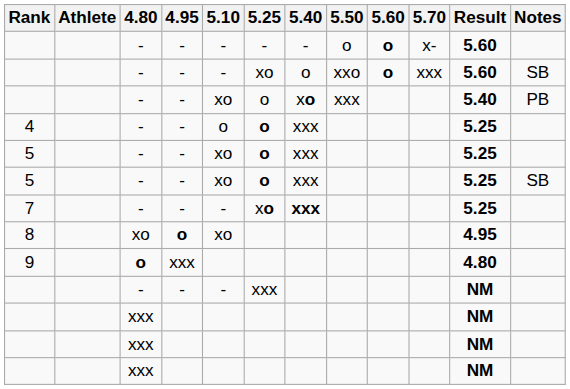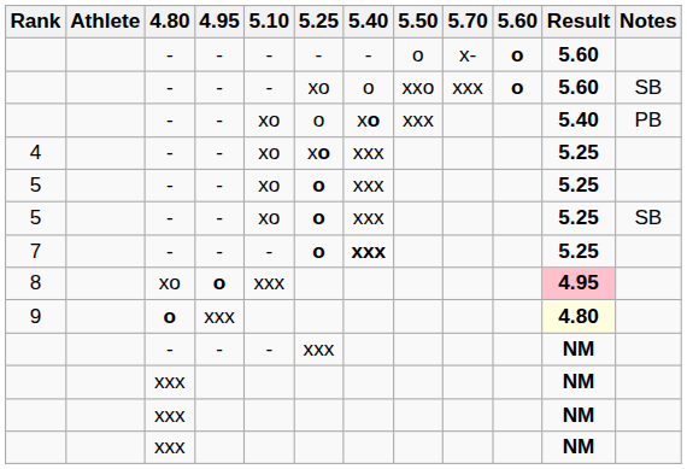 <table class="wikitable sortable" style="text-align:center">
 <tr>
 <th>Rank</th>
 <th>Athlete</th>
 <th>4.80</th>
 <th>4.95</th>
 <th>5.10</th>
 <th>5.25</th>
 <th>5.40</th>
 <th>5.50</th>
+<th>5.70</th>
 <th>5.60</th>
-<th>5.70</th>
 <th>Result</th>
 <th>Notes</th>
 </tr>
 <tr>
 <td></td>
 <td align="left"></td>
 <td>-</td>
 <td>-</td>
 <td>-</td>
 <td>-</td>
 <td>-</td>
 <td>o</td>
+<td>x-</td>
 <td><strong>o</strong></td>
-<td>x-</td>
 <td><strong>5.60</strong></td>
 <td></td>
 </tr>
 <tr>
 <td></td>
 <td align="left"></td>
 <td>-</td>
 <td>-</td>
 <td>-</td>
 <td>xo</td>
 <td>o</td>
 <td>xxo</td>
+<td>xxx</td>
 <td><strong>o</strong></td>
-<td>xxx</td>
 <td><strong>5.60</strong></td>
 <td>SB</td>
 </tr>
 <tr>
 <td></td>
 <td align="left"></td>
 <td>-</td>
 <td>-</td>
 <td>xo</td>
 <td>o</td>
 <td>x<strong>o</strong></td>
 <td>xxx</td>
 <td></td>
 <td></td>
 <td><strong>5.40</strong></td>
 <td>PB</td>
 </tr>
 <tr>
 <td>4</td>
 <td align="left"></td>
 <td>-</td>
 <td>-</td>
-<td>o</td>
-<td><strong>o</strong></td>
+<td>xo</td>
+<td>x<strong>o</strong></td>
 <td>xxx</td>
 <td></td>
 <td></td>
 <td></td>
 <td><strong>5.25</strong></td>
 <td></td>
 </tr>
 <tr>
 <td>5</td>
 <td align="left"></td>
 <td>-</td>
 <td>-</td>
 <td>xo</td>
 <td><strong>o</strong></td>
 <td>xxx</td>
 <td></td>
 <td></td>
 <td></td>
 <td><strong>5.25</strong></td>
 <td></td>
 </tr>
 <tr>
 <td>5</td>
 <td align="left"></td>
 <td>-</td>
 <td>-</td>
 <td>xo</td>
 <td><strong>o</strong></td>
 <td>xxx</td>
 <td></td>
 <td></td>
 <td></td>
 <td><strong>5.25</strong></td>
 <td>SB</td>
 </tr>
 <tr>
 <td>7</td>
 <td align="left"></td>
 <td>-</td>
 <td>-</td>
 <td>-</td>
-<td>x<strong>o</strong></td>
+<td><strong>o</strong></td>
 <td><strong>xxx</strong></td>
 <td></td>
 <td></td>
 <td></td>
 <td><strong>5.25</strong></td>
 <td></td>
 </tr>
 <tr>
 <td>8</td>
 <td align="left"></td>
 <td>xo</td>
 <td><strong>o</strong></td>
-<td>xo</td>
+<td>xxx</td>
 <td></td>
 <td></td>
 <td></td>
 <td></td>
 <td></td>
-<td><strong>4.95</strong></td>
+<td style="background: pink;"><strong>4.95</strong></td>
 <td></td>
 </tr>
 <tr>
 <td>9</td>
 <td align="left"></td>
 <td><strong>o</strong></td>
 <td>xxx</td>
 <td></td>
 <td></td>
 <td></td>
 <td></td>
 <td></td>
 <td></td>
-<td><strong>4.80</strong></td>
+<td style="background: lightyellow;"><strong>4.80</strong></td>
 <td></td>
 </tr>
 <tr>
 <td></td>
 <td align="left"></td>
 <td>-</td>
 <td>-</td>
 <td>-</td>
 <td>xxx</td>
 <td></td>
 <td></td>
 <td></td>
 <td></td>
 <td><strong>NM</strong></td>
 <td></td>
 </tr>
 <tr>
 <td></td>
 <td align="left"></td>
 <td>xxx</td>
 <td></td>
 <td></td>
 <td></td>
 <td></td>
 <td></td>
 <td></td>
 <td></td>
 <td><strong>NM</strong></td>
 <td></td>
 </tr>
 <tr>
 <td></td>
 <td align="left"></td>
 <td>xxx</td>
 <td></td>
 <td></td>
 <td></td>
 <td></td>
 <td></td>
 <td></td>
 <td></td>
 <td><strong>NM</strong></td>
 <td></td>
 </tr>
 <tr>
 <td></td>
 <td align="left"></td>
 <td>xxx</td>
 <td></td>
 <td></td>
 <td></td>
 <td></td>
 <td></td>
 <td></td>
 <td></td>
 <td><strong>NM</strong></td>
 <td></td>
 </tr>
 </table>
